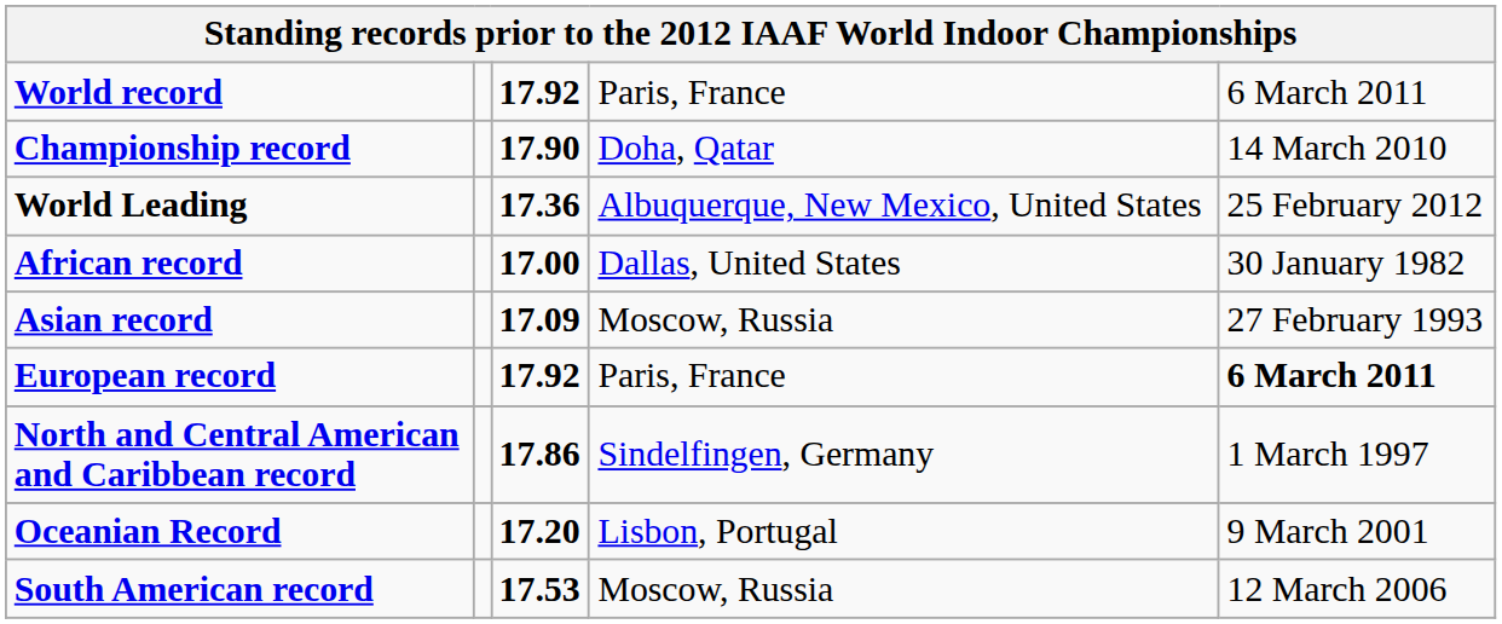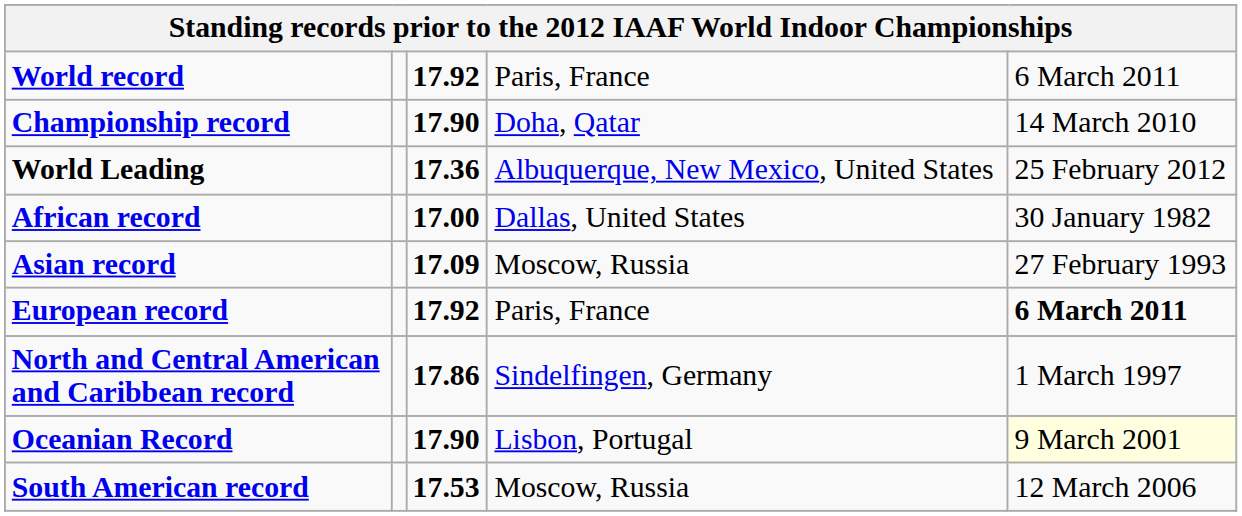 <table class="wikitable" width=75%>
 <tr>
 <th colspan="5">Standing records prior to the 2012 IAAF World Indoor Championships</th>
 </tr>
 <tr>
 <td><strong><a href='#'>World record</a></strong></td>
 <td></td>
 <td><strong>17.92</strong></td>
 <td>Paris, France</td>
 <td>6 March 2011</td>
 </tr>
 <tr>
 <td><strong><a href='#'>Championship record</a></strong></td>
 <td></td>
 <td><strong>17.90</strong></td>
 <td><a href='#'>Doha</a>, <a href='#'>Qatar</a></td>
 <td>14 March 2010</td>
 </tr>
 <tr>
 <td><strong>World Leading</strong></td>
 <td></td>
 <td><strong>17.36</strong></td>
 <td><a href='#'>Albuquerque, New Mexico</a>, United States</td>
 <td>25 February 2012</td>
 </tr>
 <tr>
 <td><strong><a href='#'>African record</a></strong></td>
 <td></td>
 <td><strong>17.00</strong></td>
 <td><a href='#'>Dallas</a>, United States</td>
 <td>30 January 1982</td>
 </tr>
 <tr>
 <td><strong><a href='#'>Asian record</a></strong></td>
 <td></td>
 <td><strong>17.09</strong></td>
 <td>Moscow, Russia</td>
 <td>27 February 1993</td>
 </tr>
 <tr>
 <td><strong><a href='#'>European record</a></strong></td>
 <td></td>
 <td><strong>17.92</strong></td>
 <td>Paris, France</td>
 <td><strong>6 March 2011</strong></td>
 </tr>
 <tr>
 <td><strong><a href='#'>North and Central American <br>and Caribbean record</a></strong></td>
 <td></td>
 <td><strong>17.86</strong></td>
 <td><a href='#'>Sindelfingen</a>, Germany</td>
 <td>1 March 1997</td>
 </tr>
 <tr>
 <td><strong><a href='#'>Oceanian Record</a></strong></td>
 <td></td>
-<td><strong>17.20</strong></td>
+<td><strong>17.90</strong></td>
 <td><a href='#'>Lisbon</a>, Portugal</td>
-<td>9 March 2001</td>
+<td style="background: lightyellow;">9 March 2001</td>
 </tr>
 <tr>
 <td><strong><a href='#'>South American record</a></strong></td>
 <td></td>
 <td><strong>17.53</strong></td>
 <td>Moscow, Russia</td>
 <td>12 March 2006</td>
 </tr>
 </table>
